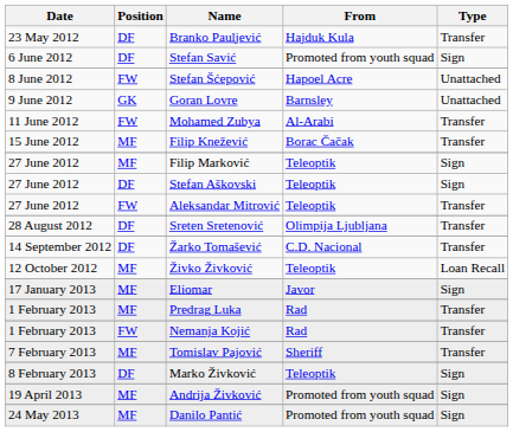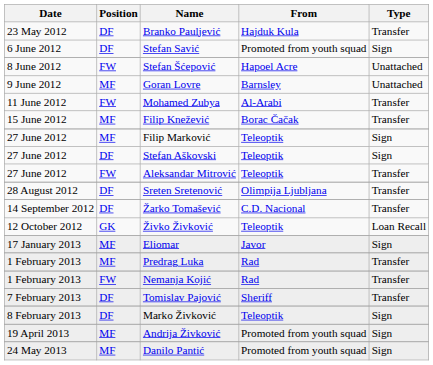 <table class="wikitable">
 <tr>
 <th>Date</th>
 <th>Position</th>
 <th>Name</th>
 <th>From</th>
 <th>Type</th>
 </tr>
 <tr>
 <td>23 May 2012</td>
 <td><a href='#'>DF</a></td>
 <td> <a href='#'>Branko Pauljević</a></td>
 <td> <a href='#'>Hajduk Kula</a></td>
 <td>Transfer</td>
 </tr>
 <tr>
 <td>6 June 2012</td>
 <td><a href='#'>DF</a></td>
 <td> <a href='#'>Stefan Savić</a></td>
 <td>Promoted from youth squad</td>
 <td>Sign</td>
 </tr>
 <tr>
 </tr>
 <tr>
 <td>8 June 2012</td>
 <td><a href='#'>FW</a></td>
 <td> <a href='#'>Stefan Šćepović</a></td>
 <td> <a href='#'>Hapoel Acre</a></td>
 <td>Unattached</td>
 </tr>
 <tr>
 <td>9 June 2012</td>
-<td><a href='#'>GK</a></td>
+<td><a href='#'>MF</a></td>
 <td> <a href='#'>Goran Lovre</a></td>
 <td> <a href='#'>Barnsley</a></td>
 <td>Unattached</td>
 </tr>
 <tr>
 <td>11 June 2012</td>
 <td><a href='#'>FW</a></td>
 <td> <a href='#'>Mohamed Zubya</a></td>
 <td> <a href='#'>Al-Arabi</a></td>
 <td>Transfer</td>
 </tr>
 <tr>
 <td>15 June 2012</td>
 <td><a href='#'>MF</a></td>
 <td> <a href='#'>Filip Knežević</a></td>
 <td> <a href='#'>Borac Čačak</a></td>
 <td>Transfer</td>
 </tr>
 <tr>
 </tr>
 <tr>
 <td>27 June 2012</td>
 <td><a href='#'>MF</a></td>
 <td> Filip Marković</td>
 <td> <a href='#'>Teleoptik</a></td>
 <td>Sign</td>
 </tr>
 <tr>
 <td>27 June 2012</td>
 <td><a href='#'>DF</a></td>
 <td> <a href='#'>Stefan Aškovski</a></td>
 <td> <a href='#'>Teleoptik</a></td>
 <td>Sign</td>
 </tr>
 <tr>
 <td>27 June 2012</td>
 <td><a href='#'>FW</a></td>
 <td>  <a href='#'>Aleksandar Mitrović</a></td>
 <td> <a href='#'>Teleoptik</a></td>
 <td>Transfer</td>
 </tr>
 <tr>
 </tr>
 <tr>
 <td>28 August 2012</td>
 <td><a href='#'>DF</a></td>
 <td> <a href='#'>Sreten Sretenović</a></td>
 <td> <a href='#'>Olimpija Ljubljana</a></td>
 <td>Transfer</td>
 </tr>
 <tr>
 </tr>
 <tr>
 <td>14 September 2012</td>
 <td><a href='#'>DF</a></td>
 <td> <a href='#'>Žarko Tomašević</a></td>
 <td> <a href='#'>C.D. Nacional</a></td>
 <td>Transfer</td>
 </tr>
 <tr>
 <td>12 October 2012</td>
-<td><a href='#'>MF</a></td>
+<td><a href='#'>GK</a></td>
 <td> <a href='#'>Živko Živković</a></td>
 <td> <a href='#'>Teleoptik</a></td>
 <td>Loan Recall</td>
 </tr>
 <tr>
 </tr>
 <tr bgcolor=#EEEEEE>
 <td>17 January 2013</td>
 <td><a href='#'>MF</a></td>
 <td> <a href='#'>Eliomar</a></td>
 <td> <a href='#'>Javor</a></td>
 <td>Sign</td>
 </tr>
 <tr>
 </tr>
 <tr bgcolor=#EEEEEE>
 <td>1 February 2013</td>
 <td><a href='#'>MF</a></td>
 <td> <a href='#'>Predrag Luka</a></td>
 <td> <a href='#'>Rad</a></td>
 <td>Transfer</td>
 </tr>
 <tr>
 </tr>
 <tr bgcolor=#EEEEEE>
 <td>1 February 2013</td>
 <td><a href='#'>FW</a></td>
 <td> <a href='#'>Nemanja Kojić</a></td>
 <td> <a href='#'>Rad</a></td>
 <td>Transfer</td>
 </tr>
 <tr>
 </tr>
 <tr>
 </tr>
 <tr bgcolor=#EEEEEE>
 <td>7 February 2013</td>
-<td><a href='#'>MF</a></td>
+<td><a href='#'>DF</a></td>
 <td> <a href='#'>Tomislav Pajović</a></td>
 <td> <a href='#'>Sheriff</a></td>
 <td>Transfer</td>
 </tr>
 <tr>
 </tr>
 <tr bgcolor=#EEEEEE>
 <td>8 February 2013</td>
 <td><a href='#'>DF</a></td>
 <td> Marko Živković</td>
 <td> <a href='#'>Teleoptik</a></td>
 <td>Sign</td>
 </tr>
 <tr>
 </tr>
 <tr bgcolor=#EEEEEE>
 <td>19 April 2013</td>
 <td><a href='#'>MF</a></td>
 <td> <a href='#'>Andrija Živković</a></td>
 <td>Promoted from youth squad</td>
 <td>Sign</td>
 </tr>
 <tr>
 </tr>
 <tr bgcolor=#EEEEEE>
 <td>24 May 2013</td>
 <td><a href='#'>MF</a></td>
 <td> <a href='#'>Danilo Pantić</a></td>
 <td>Promoted from youth squad</td>
 <td>Sign</td>
 </tr>
 </table>
